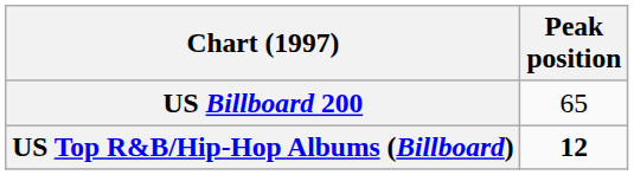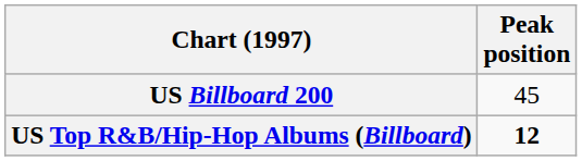 <table class="wikitable sortable plainrowheaders" style="text-align:center;">
 <tr>
 <th scope="col">Chart (1997)</th>
 <th scope="col">Peak<br>position</th>
 </tr>
 <tr>
 <th scope="row">US <a href='#'><em>Billboard</em> 200</a></th>
-<td>65</td>
+<td>45</td>
 </tr>
 <tr>
 <th scope="row">US <a href='#'>Top R&B/Hip-Hop Albums</a> (<em><a href='#'>Billboard</a></em>)</th>
 <td><strong>12</strong></td>
 </tr>
 </table>
